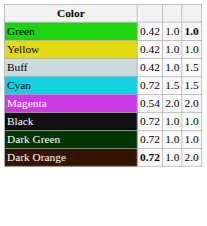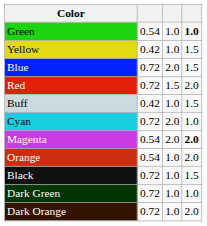 <table class="wikitable sortable">
 <tr>
 <th style="width: 135pt;">Color</th>
 <th></th>
 <th></th>
 <th></th>
 </tr>
 <tr>
 <td style="color: black; background-color: #1cd510; width: 2pc;">Green</td>
-<td>0.42</td>
+<td>0.54</td>
 <td>1.0</td>
 <td><strong>1.0</strong></td>
 </tr>
 <tr>
 <td style="color: black; background-color: #e2db0f; width: 2pc;">Yellow</td>
 <td>0.42</td>
 <td>1.0</td>
-<td>1.0</td>
+<td>1.5</td>
+</tr>
+<tr>
+<td style="color: white; background-color: #0320ff; width: 2pc;">Blue</td>
+<td>0.72</td>
+<td>2.0</td>
+<td>1.5</td>
+</tr>
+<tr>
+<td style="color: white; background-color: #e2200a; width: 2pc;">Red</td>
+<td>0.72</td>
+<td>1.5</td>
+<td>2.0</td>
 </tr>
 <tr>
 <td style="color: black; background-color: #cddbe0; width: 2pc;">Buff</td>
 <td>0.42</td>
 <td>1.0</td>
 <td>1.5</td>
 </tr>
 <tr>
 <td style="color: black; background-color: #16d0e2; width: 2pc;">Cyan</td>
 <td>0.72</td>
-<td>1.5</td>
-<td>1.5</td>
+<td>2.0</td>
+<td>1.0</td>
 </tr>
 <tr>
 <td style="color: white; background-color: #cb39e2; width: 2pc;">Magenta</td>
 <td>0.54</td>
 <td>2.0</td>
+<td><strong>2.0</strong></td>
+</tr>
+<tr>
+<td style="color: white; background-color: #cc2d10; width: 2pc;">Orange</td>
+<td>0.54</td>
+<td>1.0</td>
 <td>2.0</td>
 </tr>
 <tr>
 <td style="color: white; background-color: #101010; width: 2pc;">Black</td>
 <td>0.72</td>
 <td>1.0</td>
-<td>1.0</td>
+<td>1.5</td>
 </tr>
 <tr>
 <td style="color: white; background-color: #003400; width: 2pc;">Dark Green</td>
 <td>0.72</td>
 <td>1.0</td>
 <td>1.0</td>
 </tr>
 <tr>
 <td style="color: white; background-color: #321400; width: 2pc;">Dark Orange</td>
-<td><strong>0.72</strong></td>
+<td>0.72</td>
 <td>1.0</td>
 <td>2.0</td>
 </tr>
 </table>
